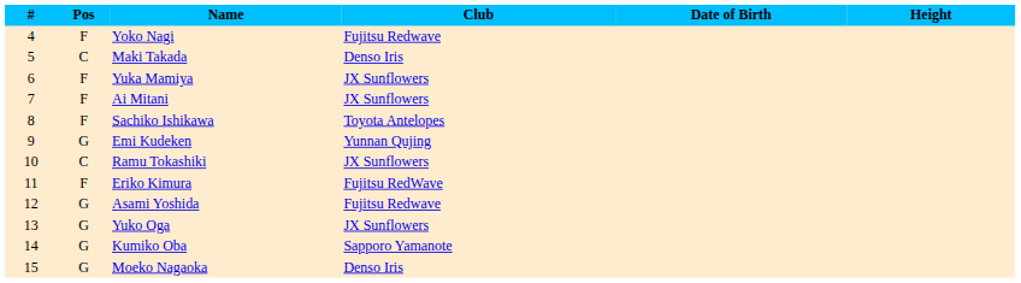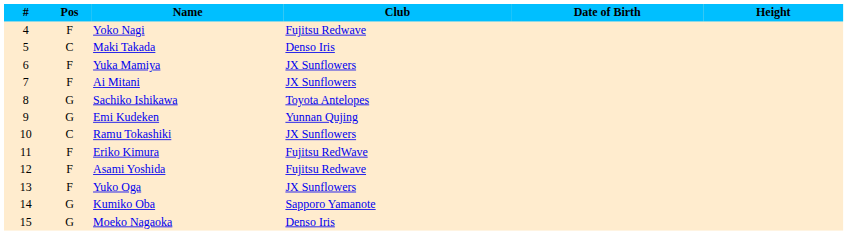 <table border=0 cellpadding=2 cellspacing=0  |- bgcolor=#FFECCE style="text-align:center; font-size:90%;" width=80%>
 <tr bgcolor=#00BFFF>
 <th width=5%>#</th>
 <th width=5%>Pos</th>
 <th width=22%>Name</th>
 <th width=26%>Club</th>
 <th width=22%>Date of Birth</th>
 <th width=16%>Height</th>
 </tr>
 <tr>
 <td>4</td>
 <td>F</td>
 <td align=left><a href='#'>Yoko Nagi</a></td>
 <td align=left> <a href='#'>Fujitsu Redwave</a></td>
 <td align=left></td>
 <td></td>
 </tr>
 <tr>
 <td>5</td>
 <td>C</td>
 <td align=left><a href='#'>Maki Takada</a></td>
 <td align=left> <a href='#'>Denso Iris</a></td>
 <td align=left></td>
 <td></td>
 </tr>
 <tr>
 <td>6</td>
 <td>F</td>
 <td align=left><a href='#'>Yuka Mamiya</a></td>
 <td align=left> <a href='#'>JX Sunflowers</a></td>
 <td align=left></td>
 <td></td>
 </tr>
 <tr>
 <td>7</td>
 <td>F</td>
 <td align=left><a href='#'>Ai Mitani</a></td>
 <td align=left> <a href='#'>JX Sunflowers</a></td>
 <td align=left></td>
 <td></td>
 </tr>
 <tr>
 <td>8</td>
-<td>F</td>
+<td>G</td>
 <td align=left><a href='#'>Sachiko Ishikawa</a></td>
 <td align=left> <a href='#'>Toyota Antelopes</a></td>
 <td align=left></td>
 <td></td>
 </tr>
 <tr>
 <td>9</td>
 <td>G</td>
 <td align=left><a href='#'>Emi Kudeken</a></td>
 <td align=left> <a href='#'>Yunnan Qujing</a></td>
 <td align=left></td>
 <td></td>
 </tr>
 <tr>
 <td>10</td>
 <td>C</td>
 <td align=left><a href='#'>Ramu Tokashiki</a></td>
 <td align=left> <a href='#'>JX Sunflowers</a></td>
 <td align=left></td>
 <td></td>
 </tr>
 <tr>
 <td>11</td>
 <td>F</td>
 <td align=left><a href='#'>Eriko Kimura</a></td>
 <td align=left> <a href='#'>Fujitsu RedWave</a></td>
 <td align=left></td>
 <td></td>
 </tr>
 <tr>
 <td>12</td>
-<td>G</td>
+<td>F</td>
 <td align=left><a href='#'>Asami Yoshida</a></td>
 <td align=left> <a href='#'>Fujitsu Redwave</a></td>
 <td align=left></td>
 <td></td>
 </tr>
 <tr>
 <td>13</td>
-<td>G</td>
+<td>F</td>
 <td align=left><a href='#'>Yuko Oga</a></td>
 <td align=left> <a href='#'>JX Sunflowers</a></td>
 <td align=left></td>
 <td></td>
 </tr>
 <tr>
 <td>14</td>
 <td>G</td>
 <td align=left><a href='#'>Kumiko Oba</a></td>
 <td align=left> <a href='#'>Sapporo Yamanote</a></td>
 <td align=left></td>
 <td></td>
 </tr>
 <tr>
 <td>15</td>
 <td>G</td>
 <td align=left><a href='#'>Moeko Nagaoka</a></td>
 <td align=left> <a href='#'>Denso Iris</a></td>
 <td align=left></td>
 <td></td>
 </tr>
 </table>
